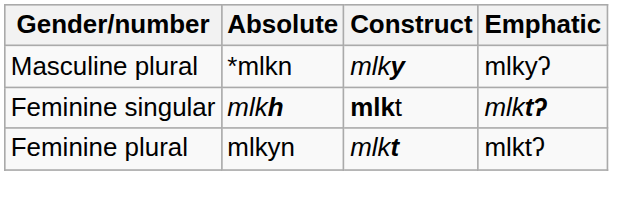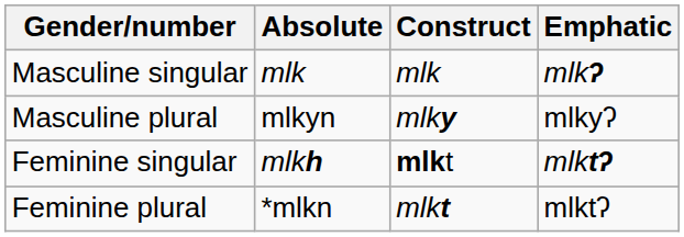 <table class="wikitable">
 <tr>
 <th>Gender/number</th>
 <th>Absolute</th>
 <th>Construct</th>
 <th>Emphatic</th>
 </tr>
 <tr>
+<td>Masculine singular</td>
+<td><em>mlk</em></td>
+<td><em>mlk</em></td>
+<td><em>mlk<strong>ʔ<strong><em></td>
+</tr>
+<tr>
 <td>Masculine plural</td>
-<td>*</em>mlk</strong>n</em></strong></td>
+<td></em>mlk</strong>yn</em></strong></td>
 <td><em>mlk<strong>y<strong><em></td>
 <td></em>mlk</strong>yʔ</em></strong></td>
 </tr>
 <tr>
 <td>Feminine singular</td>
 <td><em>mlk<strong>h<strong><em></td>
 <td><strong></em>mlk</strong>t</em></strong></strong></td>
 <td><em>mlk<strong>tʔ<strong><em></td>
 </tr>
 <tr>
 <td>Feminine plural</td>
-<td></em>mlk</strong>yn</em></strong></td>
+<td>*</em>mlk</strong>n</em></strong></td>
 <td><em>mlk<strong>t<strong><em></td>
 <td></em>mlk</strong>tʔ</em></strong></td>
 </tr>
 </table>
